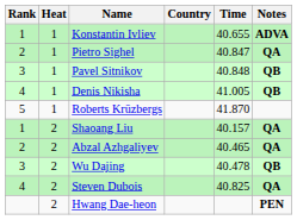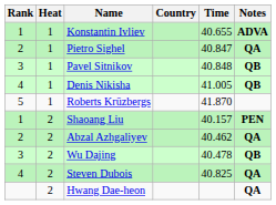 <table class="wikitable sortable" style="text-align:center">
 <tr>
 <th>Rank</th>
 <th>Heat</th>
 <th>Name</th>
 <th>Country</th>
 <th>Time</th>
 <th>Notes</th>
 </tr>
 <tr bgcolor=#bbf3bb>
 <td>1</td>
 <td>1</td>
 <td align=left><a href='#'>Konstantin Ivliev</a></td>
 <td align=left></td>
 <td>40.655</td>
 <td><strong>ADVA</strong></td>
 </tr>
 <tr bgcolor=#bbf3bb>
 <td>2</td>
 <td>1</td>
 <td align=left><a href='#'>Pietro Sighel</a></td>
 <td align=left></td>
 <td>40.847</td>
 <td><strong>QA</strong></td>
 </tr>
 <tr bgcolor=ccffcc>
 <td>3</td>
 <td>1</td>
 <td align=left><a href='#'>Pavel Sitnikov</a></td>
 <td align=left></td>
 <td>40.848</td>
 <td><strong>QB</strong></td>
 </tr>
 <tr bgcolor=ccffcc>
 <td>4</td>
 <td>1</td>
 <td align=left><a href='#'>Denis Nikisha</a></td>
 <td align=left></td>
 <td>41.005</td>
 <td><strong>QB</strong></td>
 </tr>
 <tr>
 <td>5</td>
 <td>1</td>
 <td align=left><a href='#'>Roberts Krūzbergs</a></td>
 <td align=left></td>
 <td>41.870</td>
 <td></td>
 </tr>
 <tr bgcolor=#bbf3bb>
 <td>1</td>
 <td>2</td>
 <td align=left><a href='#'>Shaoang Liu</a></td>
 <td align=left></td>
 <td>40.157</td>
-<td><strong>QA</strong></td>
+<td><strong>PEN</strong></td>
 </tr>
 <tr bgcolor=#bbf3bb>
 <td>2</td>
 <td>2</td>
 <td align=left><a href='#'>Abzal Azhgaliyev</a></td>
 <td align=left></td>
-<td>40.465</td>
+<td>40.462</td>
 <td><strong>QA</strong></td>
 </tr>
 <tr bgcolor=ccffcc>
 <td>3</td>
 <td>2</td>
 <td align=left><a href='#'>Wu Dajing</a></td>
 <td align=left></td>
 <td>40.478</td>
 <td><strong>QB</strong></td>
 </tr>
 <tr bgcolor=#bbf3bb>
 <td>4</td>
 <td>2</td>
 <td align=left><a href='#'>Steven Dubois</a></td>
 <td align=left></td>
 <td>40.825</td>
 <td><strong>QA</strong></td>
 </tr>
 <tr>
 <td></td>
 <td>2</td>
 <td align=left><a href='#'>Hwang Dae-heon</a></td>
 <td align=left></td>
 <td></td>
-<td><strong>PEN</strong></td>
+<td><strong>QA</strong></td>
 </tr>
 </table>
